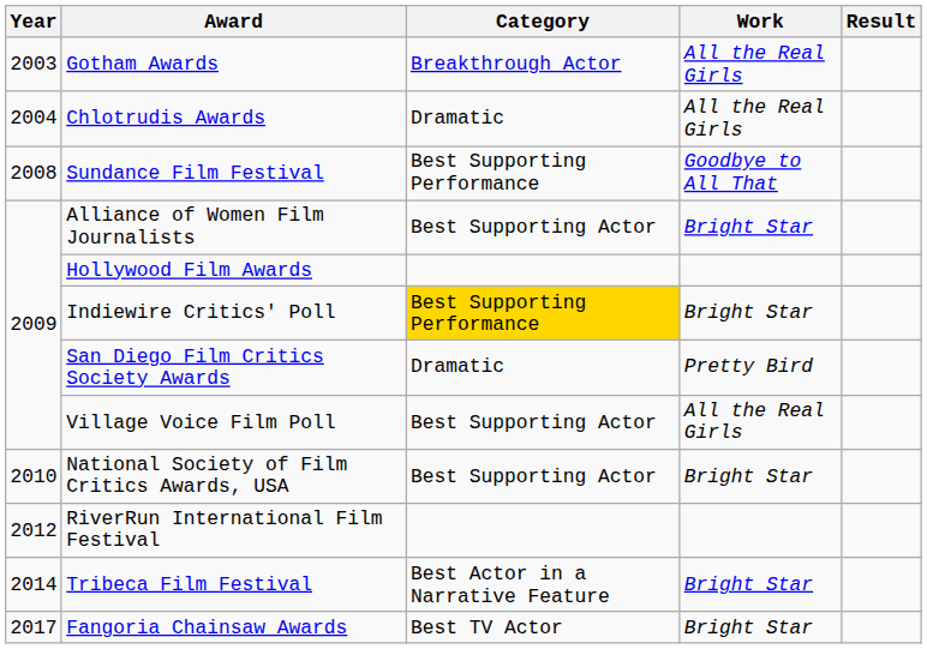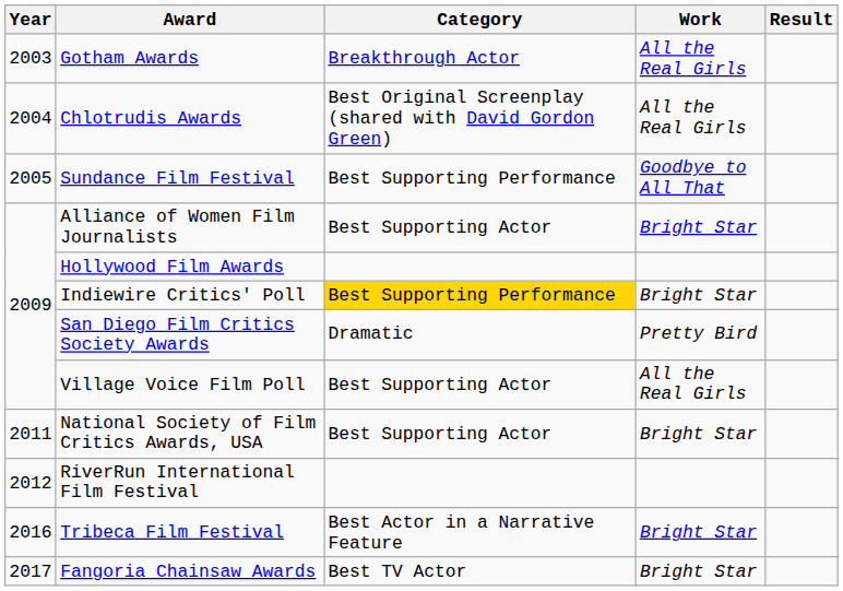 <table class="wikitable">
 <tr>
 <th>Year</th>
 <th>Award</th>
 <th>Category</th>
 <th>Work</th>
 <th>Result</th>
 </tr>
 <tr>
 <td>2003</td>
 <td><a href='#'>Gotham Awards</a></td>
 <td><a href='#'>Breakthrough Actor</a></td>
 <td><em><a href='#'>All the Real Girls</a></em></td>
 <td></td>
 </tr>
 <tr>
 <td>2004</td>
 <td><a href='#'>Chlotrudis Awards</a></td>
-<td>Dramatic</td>
+<td>Best Original Screenplay (shared with <a href='#'>David Gordon Green</a>)</td>
 <td><em>All the Real Girls</em></td>
 <td></td>
 </tr>
 <tr>
-<td>2008</td>
+<td>2005</td>
 <td><a href='#'>Sundance Film Festival</a></td>
 <td>Best Supporting Performance</td>
 <td><em><a href='#'>Goodbye to All That</a></em></td>
 <td></td>
 </tr>
 <tr>
 <td rowspan="5">2009</td>
 <td>Alliance of Women Film Journalists</td>
 <td>Best Supporting Actor</td>
 <td><em><a href='#'>Bright Star</a></em></td>
 <td></td>
 </tr>
 <tr>
 <td><a href='#'>Hollywood Film Awards</a></td>
 <td></td>
 <td></td>
 <td></td>
 </tr>
 <tr>
 <td>Indiewire Critics' Poll</td>
 <td style="background: gold;">Best Supporting Performance</td>
 <td><em>Bright Star</em></td>
 <td></td>
 </tr>
 <tr>
 <td><a href='#'>San Diego Film Critics Society Awards</a></td>
 <td>Dramatic</td>
 <td><em>Pretty Bird</em></td>
 <td></td>
 </tr>
 <tr>
 <td>Village Voice Film Poll</td>
 <td>Best Supporting Actor</td>
 <td><em>All the Real Girls</em></td>
 <td></td>
 </tr>
 <tr>
-<td>2010</td>
+<td>2011</td>
 <td>National Society of Film Critics Awards, USA</td>
 <td>Best Supporting Actor</td>
 <td><em>Bright Star</em></td>
 <td></td>
 </tr>
 <tr>
 <td>2012</td>
 <td>RiverRun International Film Festival</td>
 <td></td>
 <td></td>
 <td></td>
 </tr>
 <tr>
-<td>2014</td>
+<td>2016</td>
 <td><a href='#'>Tribeca Film Festival</a></td>
 <td>Best Actor in a Narrative Feature</td>
 <td><em><a href='#'>Bright Star</a></em></td>
 <td></td>
 </tr>
 <tr>
 <td>2017</td>
 <td><a href='#'>Fangoria Chainsaw Awards</a></td>
 <td>Best TV Actor</td>
 <td><em>Bright Star</em></td>
 <td></td>
 </tr>
 </table>
